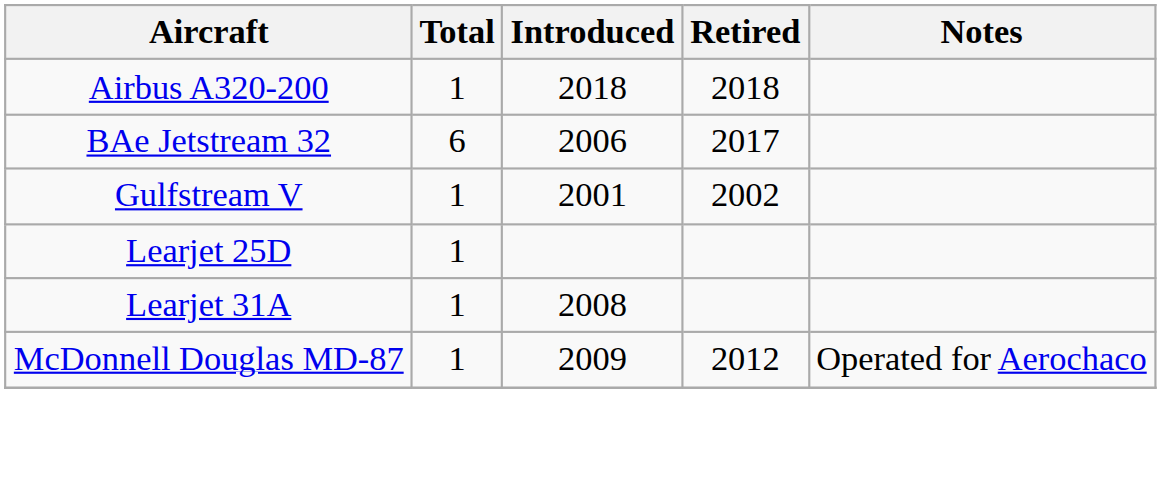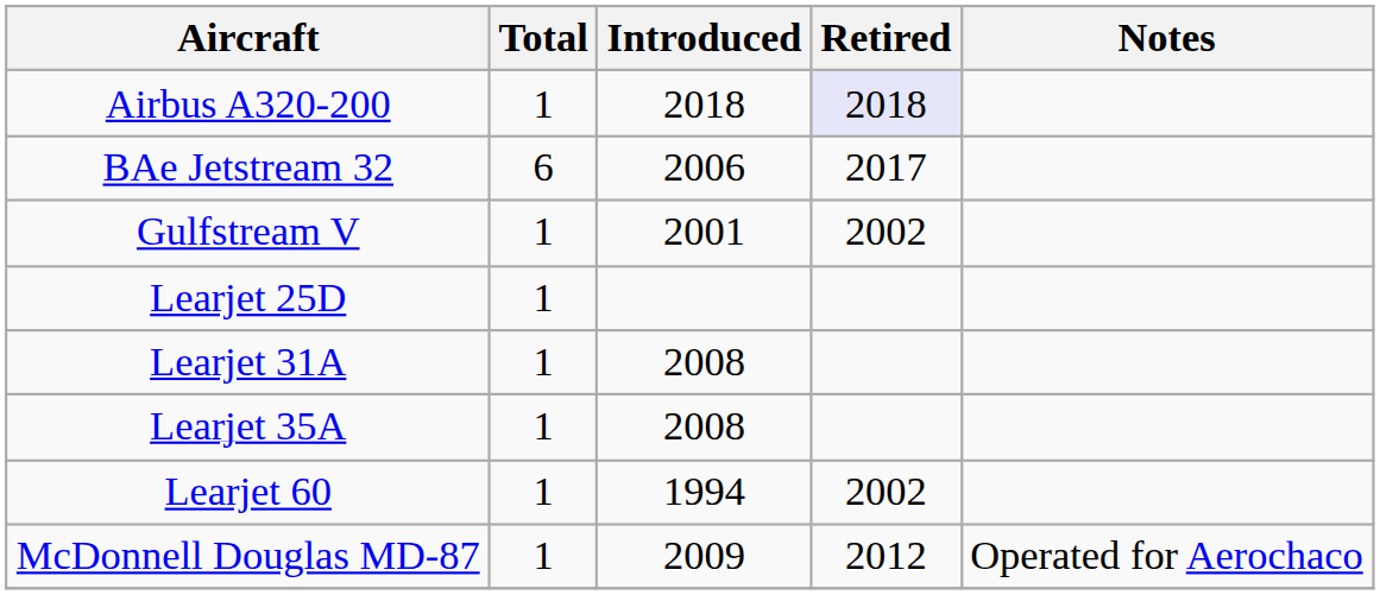 <table class="wikitable" style="margin:0.5em auto; text-align:center">
 <tr>
 <th>Aircraft</th>
 <th>Total</th>
 <th>Introduced</th>
 <th>Retired</th>
 <th>Notes</th>
 </tr>
 <tr>
 <td><a href='#'>Airbus A320-200</a></td>
 <td>1</td>
 <td>2018</td>
-<td>2018</td>
+<td style="background: lavender;">2018</td>
 <td></td>
 </tr>
 <tr>
 <td><a href='#'>BAe Jetstream 32</a></td>
 <td>6</td>
 <td>2006</td>
 <td>2017</td>
 <td></td>
 </tr>
 <tr>
 <td><a href='#'>Gulfstream V</a></td>
 <td>1</td>
 <td>2001</td>
 <td>2002</td>
 <td></td>
 </tr>
 <tr>
 <td><a href='#'>Learjet 25D</a></td>
 <td>1</td>
 <td></td>
 <td></td>
 <td></td>
 </tr>
 <tr>
 <td><a href='#'>Learjet 31A</a></td>
 <td>1</td>
 <td>2008</td>
 <td></td>
 <td></td>
 </tr>
 <tr>
+<td><a href='#'>Learjet 35A</a></td>
+<td>1</td>
+<td>2008</td>
+<td></td>
+<td></td>
+</tr>
+<tr>
+<td><a href='#'>Learjet 60</a></td>
+<td>1</td>
+<td>1994</td>
+<td>2002</td>
+<td></td>
+</tr>
+<tr>
 <td><a href='#'>McDonnell Douglas MD-87</a></td>
 <td>1</td>
 <td>2009</td>
 <td>2012</td>
 <td>Operated for <a href='#'>Aerochaco</a></td>
 </tr>
 <tr>
 </tr>
 </table>
